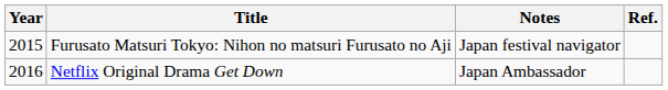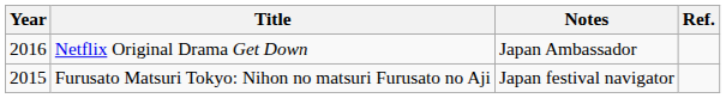 <table class="wikitable">
 <tr>
 <th>Year</th>
 <th>Title</th>
 <th>Notes</th>
 <th>Ref.</th>
 </tr>
 <tr>
+<td>2016</td>
+<td><a href='#'>Netflix</a> Original Drama <em>Get Down</em></td>
+<td>Japan Ambassador</td>
+<td></td>
+</tr>
+<tr>
 <td>2015</td>
 <td>Furusato Matsuri Tokyo: Nihon no matsuri Furusato no Aji</td>
 <td>Japan festival navigator</td>
 <td></td>
 </tr>
-<tr>
-<td>2016</td>
-<td><a href='#'>Netflix</a> Original Drama <em>Get Down</em></td>
-<td>Japan Ambassador</td>
-<td></td>
-</tr>
 </table>
